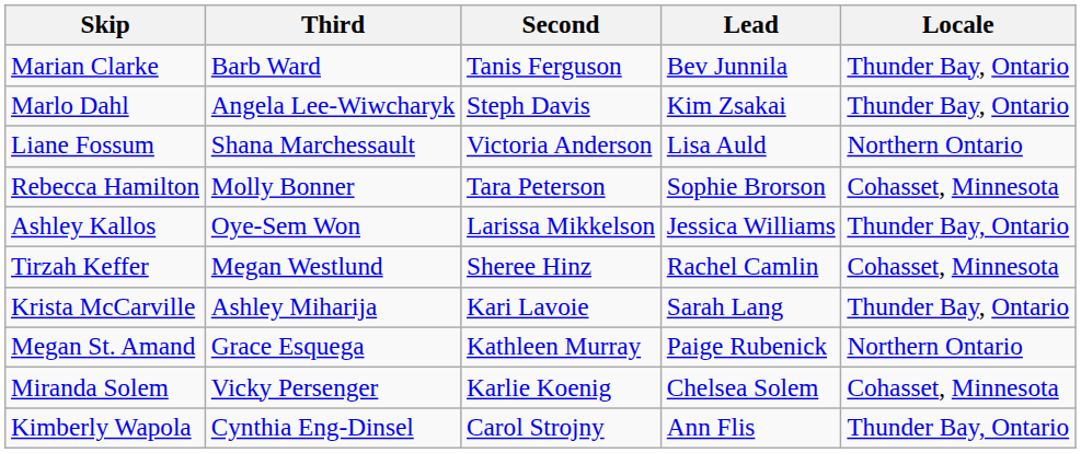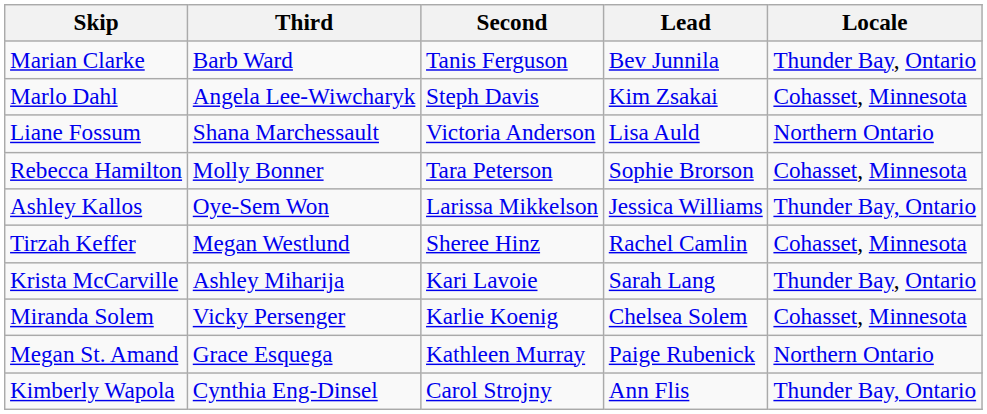 <table class=wikitable>
 <tr>
 <th>Skip</th>
 <th>Third</th>
 <th>Second</th>
 <th>Lead</th>
 <th>Locale</th>
 </tr>
 <tr>
 <td><a href='#'>Marian Clarke</a></td>
 <td><a href='#'>Barb Ward</a></td>
 <td><a href='#'>Tanis Ferguson</a></td>
 <td><a href='#'>Bev Junnila</a></td>
 <td> <a href='#'>Thunder Bay</a>, <a href='#'>Ontario</a></td>
 </tr>
 <tr>
 <td><a href='#'>Marlo Dahl</a></td>
 <td><a href='#'>Angela Lee-Wiwcharyk</a></td>
 <td><a href='#'>Steph Davis</a></td>
 <td><a href='#'>Kim Zsakai</a></td>
-<td> <a href='#'>Thunder Bay</a>, <a href='#'>Ontario</a></td>
+<td> <a href='#'>Cohasset</a>, <a href='#'>Minnesota</a></td>
 </tr>
 <tr>
 <td><a href='#'>Liane Fossum</a></td>
 <td><a href='#'>Shana Marchessault</a></td>
 <td><a href='#'>Victoria Anderson</a></td>
 <td><a href='#'>Lisa Auld</a></td>
 <td> <a href='#'>Northern Ontario</a></td>
 </tr>
 <tr>
 <td><a href='#'>Rebecca Hamilton</a></td>
 <td><a href='#'>Molly Bonner</a></td>
 <td><a href='#'>Tara Peterson</a></td>
 <td><a href='#'>Sophie Brorson</a></td>
 <td> <a href='#'>Cohasset</a>, <a href='#'>Minnesota</a></td>
 </tr>
 <tr>
 <td><a href='#'>Ashley Kallos</a></td>
 <td><a href='#'>Oye-Sem Won</a></td>
 <td><a href='#'>Larissa Mikkelson</a></td>
 <td><a href='#'>Jessica Williams</a></td>
 <td> <a href='#'>Thunder Bay, Ontario</a></td>
 </tr>
 <tr>
 <td><a href='#'>Tirzah Keffer</a></td>
 <td><a href='#'>Megan Westlund</a></td>
 <td><a href='#'>Sheree Hinz</a></td>
 <td><a href='#'>Rachel Camlin</a></td>
 <td> <a href='#'>Cohasset</a>, <a href='#'>Minnesota</a></td>
 </tr>
 <tr>
 <td><a href='#'>Krista McCarville</a></td>
 <td><a href='#'>Ashley Miharija</a></td>
 <td><a href='#'>Kari Lavoie</a></td>
 <td><a href='#'>Sarah Lang</a></td>
 <td> <a href='#'>Thunder Bay</a>, <a href='#'>Ontario</a></td>
 </tr>
 <tr>
+<td><a href='#'>Miranda Solem</a></td>
+<td><a href='#'>Vicky Persenger</a></td>
+<td><a href='#'>Karlie Koenig</a></td>
+<td><a href='#'>Chelsea Solem</a></td>
+<td> <a href='#'>Cohasset</a>, <a href='#'>Minnesota</a></td>
+</tr>
+<tr>
 <td><a href='#'>Megan St. Amand</a></td>
 <td><a href='#'>Grace Esquega</a></td>
 <td><a href='#'>Kathleen Murray</a></td>
 <td><a href='#'>Paige Rubenick</a></td>
 <td> <a href='#'>Northern Ontario</a></td>
-</tr>
-<tr>
-<td><a href='#'>Miranda Solem</a></td>
-<td><a href='#'>Vicky Persenger</a></td>
-<td><a href='#'>Karlie Koenig</a></td>
-<td><a href='#'>Chelsea Solem</a></td>
-<td> <a href='#'>Cohasset</a>, <a href='#'>Minnesota</a></td>
 </tr>
 <tr>
 <td><a href='#'>Kimberly Wapola</a></td>
 <td><a href='#'>Cynthia Eng-Dinsel</a></td>
 <td><a href='#'>Carol Strojny</a></td>
 <td><a href='#'>Ann Flis</a></td>
 <td> <a href='#'>Thunder Bay, Ontario</a></td>
 </tr>
 </table>
